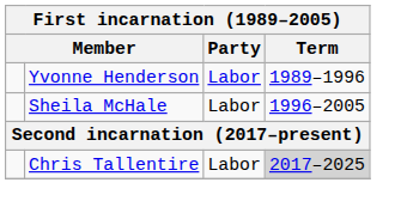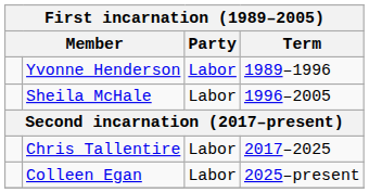 <table class="wikitable">
 <tr>
 <th colspan=4>First incarnation (1989–2005)</th>
 </tr>
 <tr>
 <th colspan="2">Member</th>
 <th>Party</th>
 <th>Term</th>
 </tr>
 <tr>
 <td> </td>
 <td><a href='#'>Yvonne Henderson</a></td>
 <td><a href='#'>Labor</a></td>
 <td><a href='#'>1989</a>–1996</td>
 </tr>
 <tr>
 <td> </td>
 <td><a href='#'>Sheila McHale</a></td>
 <td>Labor</td>
 <td><a href='#'>1996</a>–2005</td>
 </tr>
 <tr>
 <th colspan=4>Second incarnation (2017–present)</th>
 </tr>
 <tr>
 <td> </td>
 <td><a href='#'>Chris Tallentire</a></td>
 <td>Labor</td>
-<td style="background: lightgrey;"><a href='#'>2017</a>–2025</td>
+<td><a href='#'>2017</a>–2025</td>
+</tr>
+<tr>
+<td> </td>
+<td><a href='#'>Colleen Egan</a></td>
+<td>Labor</td>
+<td><a href='#'>2025</a>–present</td>
 </tr>
 <tr>
 </tr>
 </table>
